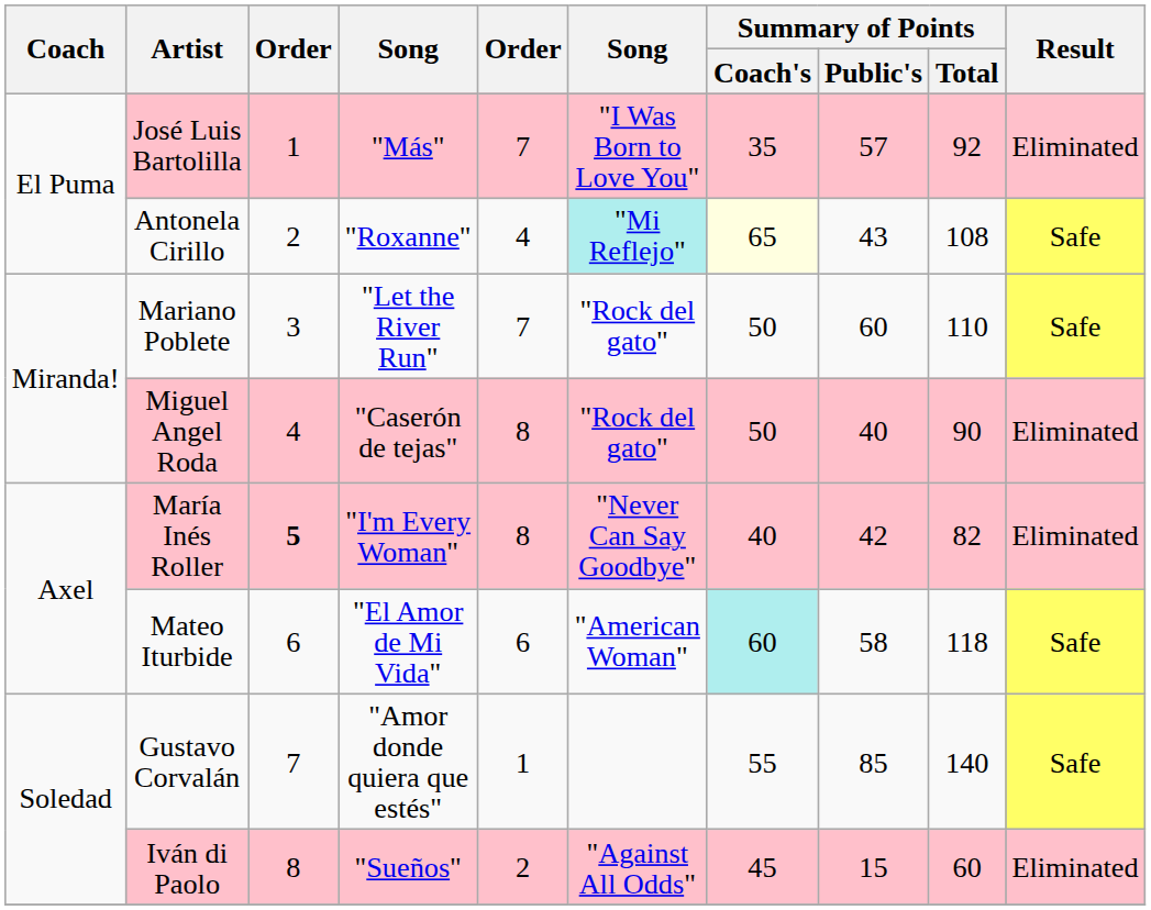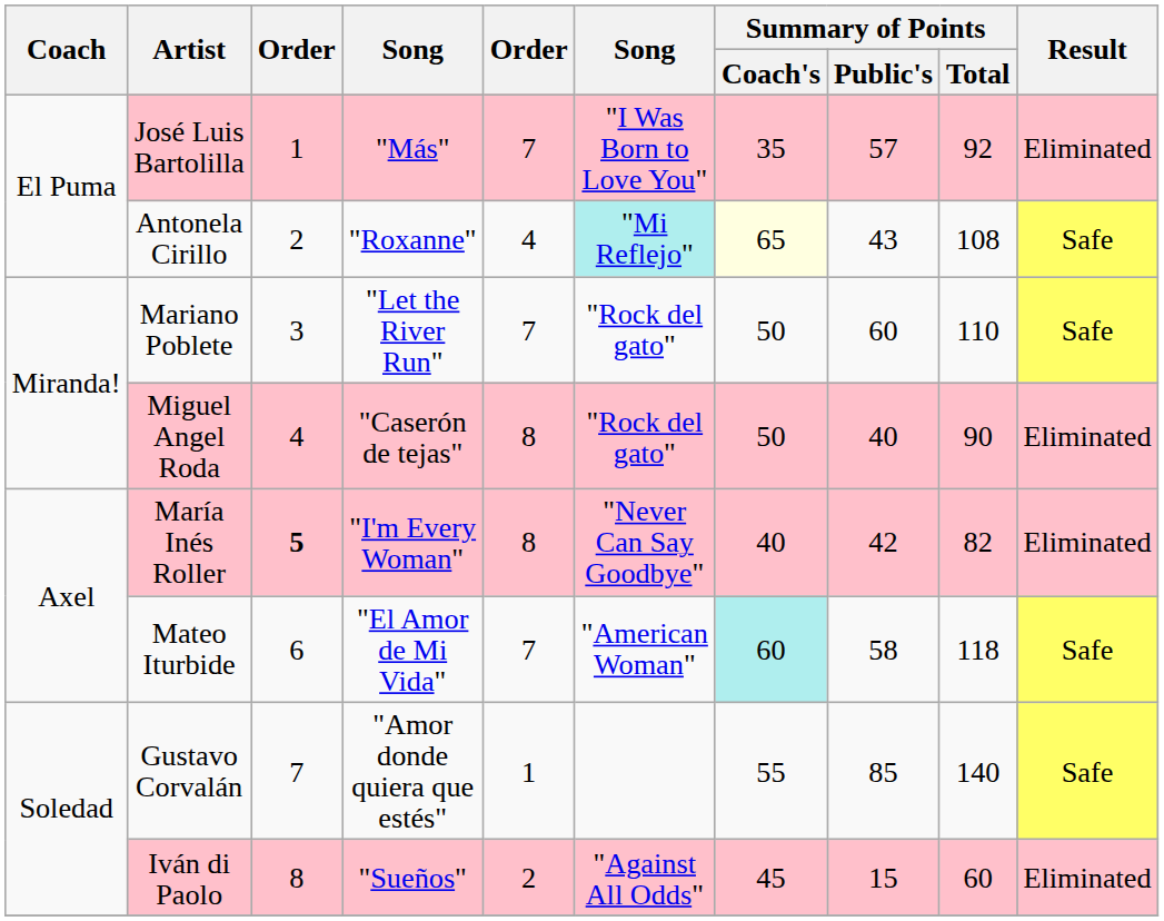 <table class="wikitable" style="text-align:center; line-height:17px; width:100%;">
 <tr>
 <th width="11%" rowspan="2">Coach</th>
 <th width="15%" rowspan="2">Artist</th>
 <th width="03%" rowspan="2">Order</th>
 <th width="20%" rowspan="2">Song</th>
 <th width="03%" rowspan="2">Order</th>
 <th width="20%" rowspan="2">Song</th>
 <th width="18%" colspan="3">Summary of Points</th>
 <th width="10%" rowspan="2">Result</th>
 </tr>
 <tr>
 <th width="06%">Coach's</th>
 <th width="06%">Public's</th>
 <th width="06%">Total</th>
 </tr>
 <tr>
 <td rowspan="2" scope="col">El Puma</td>
 <td style="background:pink;">José Luis Bartolilla</td>
 <td style="background:pink;">1</td>
 <td style="background:pink;">"<a href='#'>Más</a>"</td>
 <td style="background:pink;">7</td>
 <td style="background:pink;">"<a href='#'>I Was Born to Love You</a>"</td>
 <td style="background:pink;">35</td>
 <td style="background:pink;">57</td>
 <td style="background:pink;">92</td>
 <td style="background:pink;">Eliminated</td>
 </tr>
 <tr>
 <td scope="col">Antonela Cirillo</td>
 <td>2</td>
 <td>"<a href='#'>Roxanne</a>"</td>
 <td>4</td>
 <td style="background: paleturquoise;">"<a href='#'>Mi Reflejo</a>"</td>
 <td style="background: lightyellow;">65</td>
 <td>43</td>
 <td>108</td>
 <td style="background:#FFFF66;">Safe</td>
 </tr>
 <tr>
 <td rowspan="2" scope="col">Miranda!</td>
 <td>Mariano Poblete</td>
 <td>3</td>
 <td>"<a href='#'>Let the River Run</a>"</td>
 <td>7</td>
 <td>"<a href='#'>Rock del gato</a>"</td>
 <td>50</td>
 <td>60</td>
 <td>110</td>
 <td style="background:#FFFF66;">Safe</td>
 </tr>
 <tr>
 <td scope="col" style="background:pink;">Miguel Angel Roda</td>
 <td style="background:pink;">4</td>
 <td style="background:pink;">"Caserón de tejas"</td>
 <td style="background:pink;">8</td>
 <td style="background:pink;">"<a href='#'>Rock del gato</a>"</td>
 <td style="background:pink;">50</td>
 <td style="background:pink;">40</td>
 <td style="background:pink;">90</td>
 <td style="background:pink;">Eliminated</td>
 </tr>
 <tr>
 <td rowspan="2" scope="col">Axel</td>
 <td style="background:pink;">María Inés Roller</td>
 <td style="background:pink;"><strong>5</strong></td>
 <td style="background:pink;">"<a href='#'>I'm Every Woman</a>"</td>
 <td style="background:pink;">8</td>
 <td style="background:pink;">"<a href='#'>Never Can Say Goodbye</a>"</td>
 <td style="background:pink;">40</td>
 <td style="background:pink;">42</td>
 <td style="background:pink;">82</td>
 <td style="background:pink;">Eliminated</td>
 </tr>
 <tr>
 <td scope="col">Mateo Iturbide</td>
 <td>6</td>
 <td>"<a href='#'>El Amor de Mi Vida</a>"</td>
-<td>6</td>
+<td>7</td>
 <td>"<a href='#'>American Woman</a>"</td>
 <td style="background: paleturquoise;">60</td>
 <td>58</td>
 <td>118</td>
 <td style="background:#FFFF66;">Safe</td>
 </tr>
 <tr>
 <td rowspan="2" scope="col">Soledad</td>
 <td>Gustavo Corvalán</td>
 <td>7</td>
 <td>"Amor donde quiera que estés"</td>
 <td>1</td>
 <td></td>
 <td>55</td>
 <td>85</td>
 <td>140</td>
 <td style="background:#FFFF66;">Safe</td>
 </tr>
 <tr>
 <td style="background:pink;" scope="col">Iván di Paolo</td>
 <td style="background:pink;">8</td>
 <td style="background:pink;">"<a href='#'>Sueños</a>"</td>
 <td style="background:pink;">2</td>
 <td style="background:pink;">"<a href='#'>Against All Odds</a>"</td>
 <td style="background:pink;">45</td>
 <td style="background:pink;">15</td>
 <td style="background:pink;">60</td>
 <td style="background:pink;">Eliminated</td>
 </tr>
 <tr>
 </tr>
 </table>
